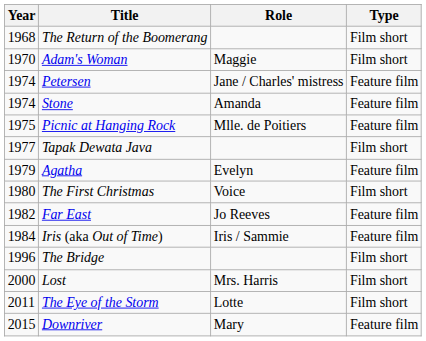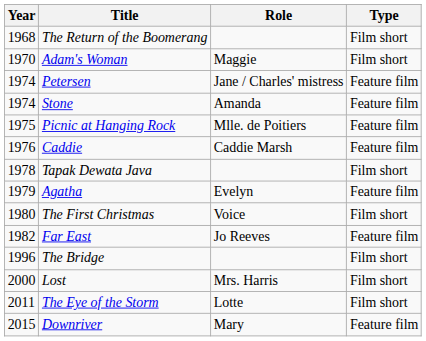 <table class="wikitable">
 <tr>
 <th>Year</th>
 <th>Title</th>
 <th>Role</th>
 <th>Type</th>
 </tr>
 <tr>
 <td>1968</td>
 <td><em>The Return of the Boomerang</em></td>
 <td></td>
 <td>Film short</td>
 </tr>
 <tr>
 <td>1970</td>
 <td><em><a href='#'>Adam's Woman</a></em></td>
 <td>Maggie</td>
 <td>Film short</td>
 </tr>
 <tr>
 <td>1974</td>
 <td><em><a href='#'>Petersen</a></em></td>
 <td>Jane / Charles' mistress</td>
 <td>Feature film</td>
 </tr>
 <tr>
 <td>1974</td>
 <td><em><a href='#'>Stone</a></em></td>
 <td>Amanda</td>
 <td>Feature film</td>
 </tr>
 <tr>
 <td>1975</td>
 <td><em><a href='#'>Picnic at Hanging Rock</a></em></td>
 <td>Mlle. de Poitiers</td>
 <td>Feature film</td>
 </tr>
 <tr>
-<td>1977</td>
+<td>1976</td>
+<td><em><a href='#'>Caddie</a></em></td>
+<td>Caddie Marsh</td>
+<td>Feature film</td>
+</tr>
+<tr>
+<td>1978</td>
 <td><em>Tapak Dewata Java</em></td>
 <td></td>
 <td>Film short</td>
 </tr>
 <tr>
 <td>1979</td>
 <td><em><a href='#'>Agatha</a></em></td>
 <td>Evelyn</td>
 <td>Feature film</td>
 </tr>
 <tr>
 <td>1980</td>
 <td><em>The First Christmas</em></td>
 <td>Voice</td>
 <td>Film short</td>
 </tr>
 <tr>
 <td>1982</td>
 <td><em><a href='#'>Far East</a></em></td>
 <td>Jo Reeves</td>
-<td>Feature film</td>
-</tr>
-<tr>
-<td>1984</td>
-<td><em>Iris</em> (aka <em>Out of Time</em>)</td>
-<td>Iris / Sammie</td>
 <td>Feature film</td>
 </tr>
 <tr>
 <td>1996</td>
 <td><em>The Bridge</em></td>
 <td></td>
 <td>Film short</td>
 </tr>
 <tr>
 <td>2000</td>
 <td><em>Lost</em></td>
 <td>Mrs. Harris</td>
 <td>Film short</td>
 </tr>
 <tr>
 <td>2011</td>
 <td><em><a href='#'>The Eye of the Storm</a></em></td>
 <td>Lotte</td>
 <td>Film short</td>
 </tr>
 <tr>
 <td>2015</td>
 <td><em><a href='#'>Downriver</a></em></td>
 <td>Mary</td>
 <td>Feature film</td>
 </tr>
 </table>
